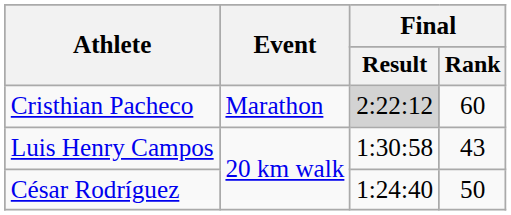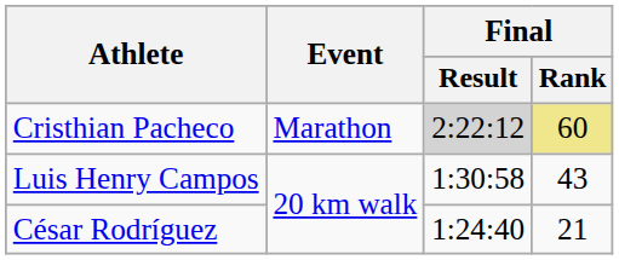 <table class="wikitable" style="font-size:90%">
 <tr>
 <th rowspan="2">Athlete</th>
 <th rowspan="2">Event</th>
 <th colspan="2">Final</th>
 </tr>
 <tr style="font-size:95%">
 <th>Result</th>
 <th>Rank</th>
 </tr>
 <tr align=center>
 <td align=left><a href='#'>Cristhian Pacheco</a></td>
 <td align=left><a href='#'>Marathon</a></td>
 <td style="background: lightgrey;">2:22:12</td>
-<td>60</td>
+<td style="background: khaki;">60</td>
 </tr>
 <tr align=center>
 <td align=left><a href='#'>Luis Henry Campos</a></td>
 <td align=left rowspan=2><a href='#'>20 km walk</a></td>
 <td>1:30:58</td>
 <td>43</td>
 </tr>
 <tr align=center>
 <td align=left><a href='#'>César Rodríguez</a></td>
 <td>1:24:40</td>
-<td>50</td>
+<td>21</td>
 </tr>
 </table>
